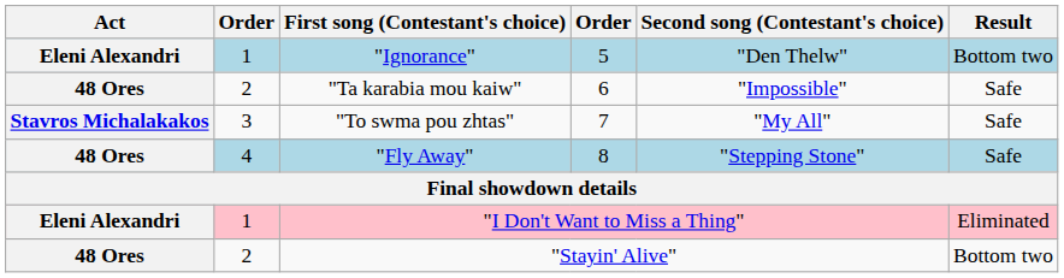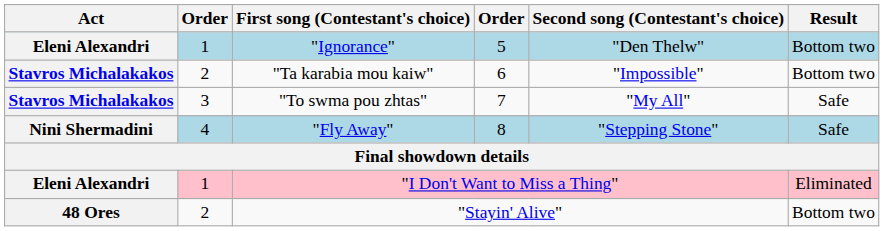 <table class="wikitable plainrowheaders" style="text-align:center;">
 <tr>
 <th scope="col">Act</th>
 <th scope="col">Order</th>
 <th scope="col">First song (Contestant's choice)</th>
 <th scope="col">Order</th>
 <th scope="col">Second song (Contestant's choice)</th>
 <th scope="col">Result</th>
 </tr>
 <tr style="background:lightblue;">
 <th scope="row">Eleni Alexandri</th>
 <td>1</td>
 <td>"<a href='#'>Ignorance</a>"</td>
 <td>5</td>
 <td>"Den Thelw"</td>
 <td>Bottom two</td>
 </tr>
 <tr>
-<th scope="row">48 Ores</th>
+<th scope="row"><a href='#'>Stavros Michalakakos</a></th>
 <td>2</td>
 <td>"Ta karabia mou kaiw"</td>
 <td>6</td>
 <td>"<a href='#'>Impossible</a>"</td>
-<td>Safe</td>
+<td>Bottom two</td>
 </tr>
 <tr>
 <th scope="row"><a href='#'>Stavros Michalakakos</a></th>
 <td>3</td>
 <td>"To swma pou zhtas"</td>
 <td>7</td>
 <td>"<a href='#'>My All</a>"</td>
 <td>Safe</td>
 </tr>
 <tr style="background:lightblue;">
-<th scope="row">48 Ores</th>
+<th scope="row">Nini Shermadini</th>
 <td>4</td>
 <td>"<a href='#'>Fly Away</a>"</td>
 <td>8</td>
 <td>"<a href='#'>Stepping Stone</a>"</td>
 <td>Safe</td>
 </tr>
 <tr>
 <th scope="col" colspan="7">Final showdown details</th>
 </tr>
 <tr style="background:pink;">
 <th scope="row">Eleni Alexandri</th>
 <td>1</td>
 <td colspan="3">"<a href='#'>I Don't Want to Miss a Thing</a>"</td>
 <td>Eliminated</td>
 </tr>
 <tr>
 <th scope="row">48 Ores</th>
 <td>2</td>
 <td colspan="3">"<a href='#'>Stayin' Alive</a>"</td>
 <td>Bottom two</td>
 </tr>
 </table>
